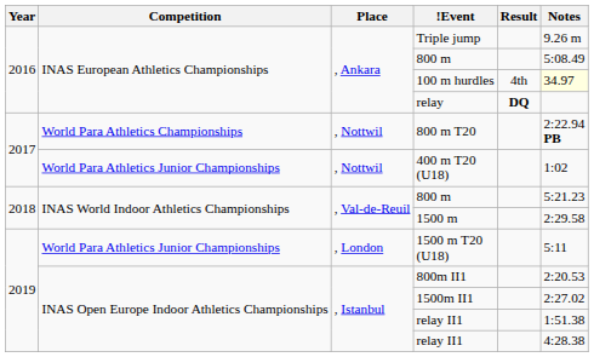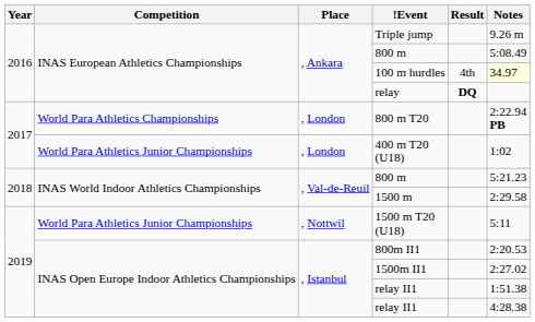 <table class=wikitable>
 <tr>
 <th>Year</th>
 <th>Competition</th>
 <th>Place</th>
 <th>!Event</th>
 <th>Result</th>
 <th>Notes</th>
 </tr>
 <tr>
 <td rowspan=4>2016</td>
 <td rowspan=4>INAS European Athletics Championships</td>
 <td rowspan=4>, <a href='#'>Ankara</a></td>
 <td>Triple jump</td>
 <td align=center></td>
 <td>9.26 m</td>
 </tr>
 <tr>
 <td>800 m</td>
 <td align=center></td>
 <td>5:08.49</td>
 </tr>
 <tr>
 <td>100 m hurdles</td>
 <td align=center>4th</td>
 <td style="background: lightyellow;">34.97</td>
 </tr>
 <tr>
 <td> relay</td>
 <td align=center><strong>DQ</strong></td>
 <td></td>
 </tr>
 <tr>
 <td rowspan=2>2017</td>
 <td><a href='#'>World Para Athletics Championships</a></td>
-<td>, <a href='#'>Nottwil</a></td>
+<td>, <a href='#'>London</a></td>
 <td>800 m T20</td>
 <td align=center></td>
 <td>2:22.94<br><strong>PB</strong></td>
 </tr>
 <tr>
 <td><a href='#'>World Para Athletics Junior Championships</a></td>
-<td>, <a href='#'>Nottwil</a></td>
+<td>, <a href='#'>London</a></td>
 <td>400 m T20<br>(U18)</td>
 <td align=center></td>
 <td>1:02</td>
 </tr>
 <tr>
 <td rowspan=2>2018</td>
 <td rowspan=2>INAS World Indoor Athletics Championships</td>
 <td rowspan=2>, <a href='#'>Val-de-Reuil</a></td>
 <td>800 m</td>
 <td align=center></td>
 <td>5:21.23</td>
 </tr>
 <tr>
 <td>1500 m</td>
 <td align=center></td>
 <td>2:29.58</td>
 </tr>
 <tr>
 <td rowspan=5>2019</td>
 <td><a href='#'>World Para Athletics Junior Championships</a></td>
-<td>, <a href='#'>London</a></td>
+<td>, <a href='#'>Nottwil</a></td>
 <td>1500 m T20<br>(U18)</td>
 <td align=center></td>
 <td>5:11</td>
 </tr>
 <tr>
 <td rowspan=4>INAS Open Europe Indoor Athletics Championships</td>
 <td rowspan=4>, <a href='#'>Istanbul</a></td>
 <td>800m II1</td>
 <td align=center></td>
 <td>2:20.53</td>
 </tr>
 <tr>
 <td>1500m II1</td>
 <td align=center></td>
 <td>2:27.02</td>
 </tr>
 <tr>
 <td> relay II1</td>
 <td align=center></td>
 <td>1:51.38</td>
 </tr>
 <tr>
 <td> relay II1</td>
 <td align=center></td>
 <td>4:28.38</td>
 </tr>
 </table>
